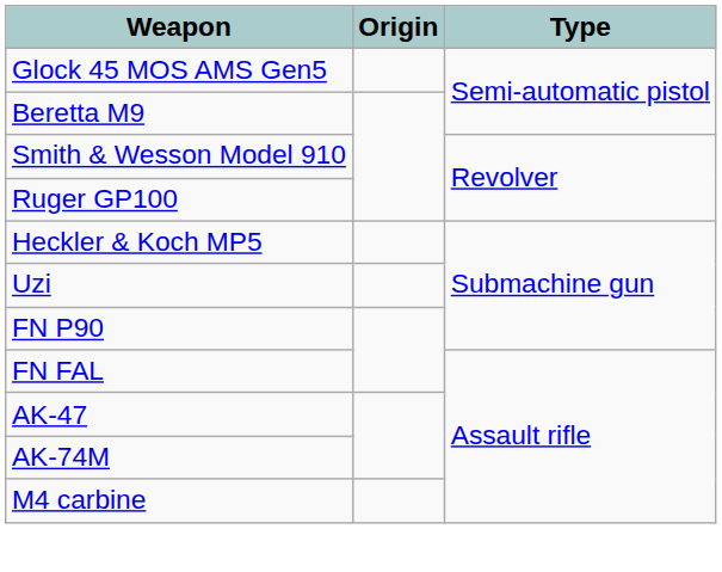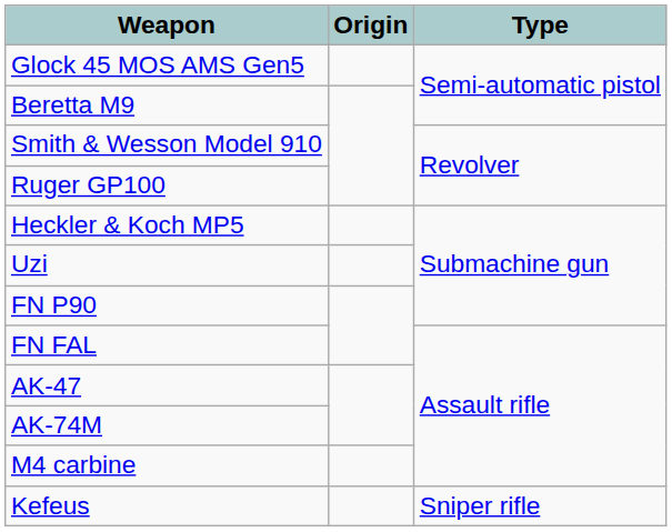 <table class="wikitable">
 <tr>
 <th style="text-align:center; background:#acc;">Weapon</th>
 <th style="text-align: center; background:#acc;">Origin</th>
 <th style="text-align:l center; background:#acc;">Type</th>
 </tr>
 <tr>
 <td><a href='#'>Glock 45 MOS AMS Gen5</a></td>
 <td></td>
 <td rowspan="2"><a href='#'>Semi-automatic pistol</a></td>
 </tr>
 <tr>
 <td><a href='#'>Beretta M9</a></td>
 <td rowspan="3"></td>
 </tr>
 <tr>
 <td><a href='#'>Smith & Wesson Model 910</a></td>
 <td rowspan="2"><a href='#'>Revolver</a></td>
 </tr>
 <tr>
 <td><a href='#'>Ruger GP100</a></td>
 </tr>
 <tr>
 <td><a href='#'>Heckler & Koch MP5</a></td>
 <td></td>
 <td rowspan="3"><a href='#'>Submachine gun</a></td>
 </tr>
 <tr>
 <td><a href='#'>Uzi</a></td>
 <td></td>
 </tr>
 <tr>
 <td><a href='#'>FN P90</a></td>
 <td rowspan="2"></td>
 </tr>
 <tr>
 <td><a href='#'>FN FAL</a></td>
 <td rowspan="4"><a href='#'>Assault rifle</a></td>
 </tr>
 <tr>
 <td><a href='#'>AK-47</a></td>
 <td rowspan="2"></td>
 </tr>
 <tr>
 <td><a href='#'>AK-74M</a></td>
 </tr>
 <tr>
 <td><a href='#'>M4 carbine</a></td>
 <td></td>
 </tr>
+<tr>
+<td><a href='#'>Kefeus</a></td>
+<td></td>
+<td><a href='#'>Sniper rifle</a></td>
+</tr>
 </table>
